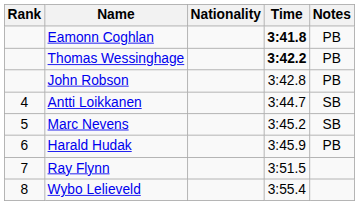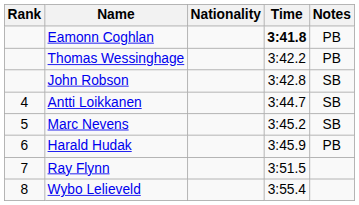 <table class="wikitable sortable" style="text-align:center">
 <tr>
 <th>Rank</th>
 <th>Name</th>
 <th>Nationality</th>
 <th>Time</th>
 <th>Notes</th>
 </tr>
 <tr>
 <td></td>
 <td align="left"><a href='#'>Eamonn Coghlan</a></td>
 <td align=left></td>
 <td><strong>3:41.8</strong></td>
 <td>PB</td>
 </tr>
 <tr>
 <td></td>
 <td align="left"><a href='#'>Thomas Wessinghage</a></td>
 <td align=left></td>
-<td><strong>3:42.2</strong></td>
+<td>3:42.2</td>
 <td>PB</td>
 </tr>
 <tr>
 <td></td>
 <td align="left"><a href='#'>John Robson</a></td>
 <td align=left></td>
 <td>3:42.8</td>
-<td>PB</td>
+<td>SB</td>
 </tr>
 <tr>
 <td>4</td>
 <td align="left"><a href='#'>Antti Loikkanen</a></td>
 <td align=left></td>
 <td>3:44.7</td>
 <td>SB</td>
 </tr>
 <tr>
 <td>5</td>
 <td align="left"><a href='#'>Marc Nevens</a></td>
 <td align=left></td>
 <td>3:45.2</td>
 <td>SB</td>
 </tr>
 <tr>
 <td>6</td>
 <td align="left"><a href='#'>Harald Hudak</a></td>
 <td align=left></td>
 <td>3:45.9</td>
 <td>PB</td>
 </tr>
 <tr>
 <td>7</td>
 <td align="left"><a href='#'>Ray Flynn</a></td>
 <td align=left></td>
 <td>3:51.5</td>
 <td></td>
 </tr>
 <tr>
 <td>8</td>
 <td align="left"><a href='#'>Wybo Lelieveld</a></td>
 <td align=left></td>
 <td>3:55.4</td>
 <td></td>
 </tr>
 </table>
